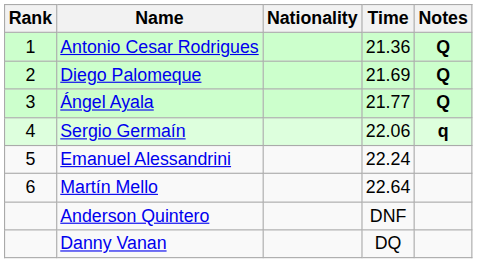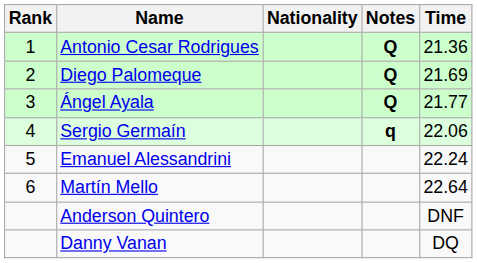 <table class="wikitable sortable" style="text-align:center">
 <tr>
 <th>Rank</th>
 <th>Name</th>
 <th>Nationality</th>
+<th>Notes</th>
 <th>Time</th>
-<th>Notes</th>
 </tr>
 <tr bgcolor=ccffcc>
 <td align=center>1</td>
 <td align=left><a href='#'>Antonio Cesar Rodrigues</a></td>
 <td align=left></td>
+<td><strong>Q</strong></td>
 <td>21.36</td>
-<td><strong>Q</strong></td>
 </tr>
 <tr bgcolor=ccffcc>
 <td align=center>2</td>
 <td align=left><a href='#'>Diego Palomeque</a></td>
 <td align=left></td>
+<td><strong>Q</strong></td>
 <td>21.69</td>
-<td><strong>Q</strong></td>
 </tr>
 <tr bgcolor=ccffcc>
 <td align=center>3</td>
 <td align=left><a href='#'>Ángel Ayala</a></td>
 <td align=left></td>
+<td><strong>Q</strong></td>
 <td>21.77</td>
-<td><strong>Q</strong></td>
 </tr>
 <tr bgcolor=ddffdd>
 <td align=center>4</td>
 <td align=left><a href='#'>Sergio Germaín</a></td>
 <td align=left></td>
+<td><strong>q</strong></td>
 <td>22.06</td>
-<td><strong>q</strong></td>
 </tr>
 <tr>
 <td align=center>5</td>
 <td align=left><a href='#'>Emanuel Alessandrini</a></td>
 <td align=left></td>
+<td></td>
 <td>22.24</td>
-<td></td>
 </tr>
 <tr>
 <td align=center>6</td>
 <td align=left><a href='#'>Martín Mello</a></td>
 <td align=left></td>
+<td></td>
 <td>22.64</td>
-<td></td>
 </tr>
 <tr>
 <td align=center></td>
 <td align=left><a href='#'>Anderson Quintero</a></td>
 <td align=left></td>
+<td></td>
 <td>DNF</td>
-<td></td>
 </tr>
 <tr>
 <td align=center></td>
 <td align=left><a href='#'>Danny Vanan</a></td>
 <td align=left></td>
+<td></td>
 <td>DQ</td>
-<td></td>
 </tr>
 </table>
